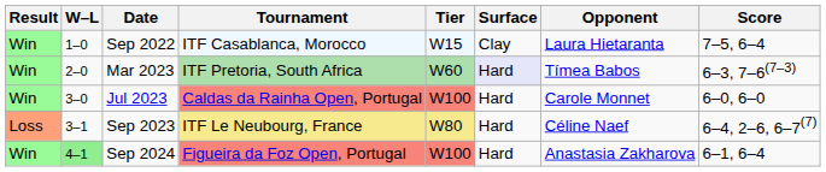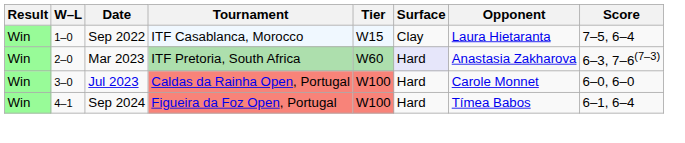 <table class="sortable wikitable">
 <tr>
 <th>Result</th>
 <th class="unsortable">W–L</th>
 <th>Date</th>
 <th>Tournament</th>
 <th>Tier</th>
 <th>Surface</th>
 <th>Opponent</th>
 <th class="unsortable">Score</th>
 </tr>
 <tr>
 <td bgcolor=98fb98>Win</td>
 <td><small>1–0</small></td>
 <td>Sep 2022</td>
 <td style="background:#f0f8ff;">ITF Casablanca, Morocco</td>
 <td style="background:#f0f8ff;">W15</td>
 <td>Clay</td>
 <td> <a href='#'>Laura Hietaranta</a></td>
 <td>7–5, 6–4</td>
 </tr>
 <tr>
 <td bgcolor=98fb98>Win</td>
 <td><small>2–0</small></td>
 <td>Mar 2023</td>
 <td style="background:#addfad;">ITF Pretoria, South Africa</td>
 <td style="background:#addfad;">W60</td>
 <td style="background: lavender;">Hard</td>
-<td> <a href='#'>Tímea Babos</a></td>
+<td> <a href='#'>Anastasia Zakharova</a></td>
 <td>6–3, 7–6<sup>(7–3)</sup></td>
 </tr>
 <tr>
 <td bgcolor=98fb98>Win</td>
 <td><small>3–0</small></td>
 <td><a href='#'>Jul 2023</a></td>
 <td bgcolor=f88379><a href='#'>Caldas da Rainha Open</a>, Portugal</td>
 <td bgcolor=f88379>W100</td>
 <td>Hard</td>
 <td> <a href='#'>Carole Monnet</a></td>
 <td>6–0, 6–0</td>
 </tr>
 <tr>
-<td bgcolor=ffa07a>Loss</td>
-<td><small>3–1</small></td>
-<td>Sep 2023</td>
-<td bgcolor=f7e98e>ITF Le Neubourg, France</td>
-<td bgcolor=f7e98e>W80</td>
-<td>Hard</td>
-<td> <a href='#'>Céline Naef</a></td>
-<td>6–4, 2–6, 6–7<sup>(7)</sup></td>
-</tr>
-<tr>
 <td bgcolor=98fb98>Win</td>
-<td style="background: lightgreen;"><small>4–1</small></td>
+<td><small>4–1</small></td>
 <td>Sep 2024</td>
 <td bgcolor=f88379><a href='#'>Figueira da Foz Open</a>, Portugal</td>
 <td bgcolor=f88379>W100</td>
 <td>Hard</td>
-<td> <a href='#'>Anastasia Zakharova</a></td>
+<td> <a href='#'>Tímea Babos</a></td>
 <td>6–1, 6–4</td>
 </tr>
 </table>
